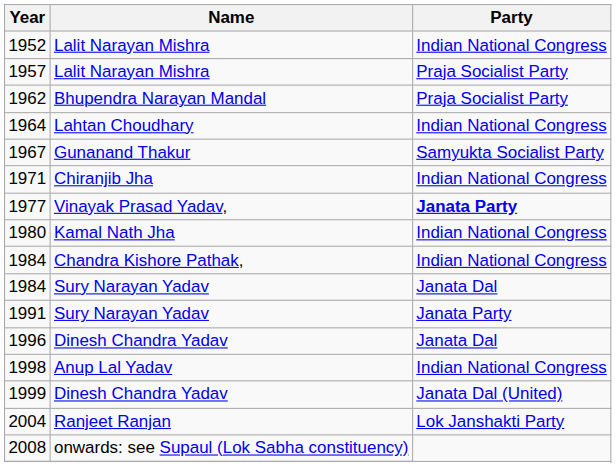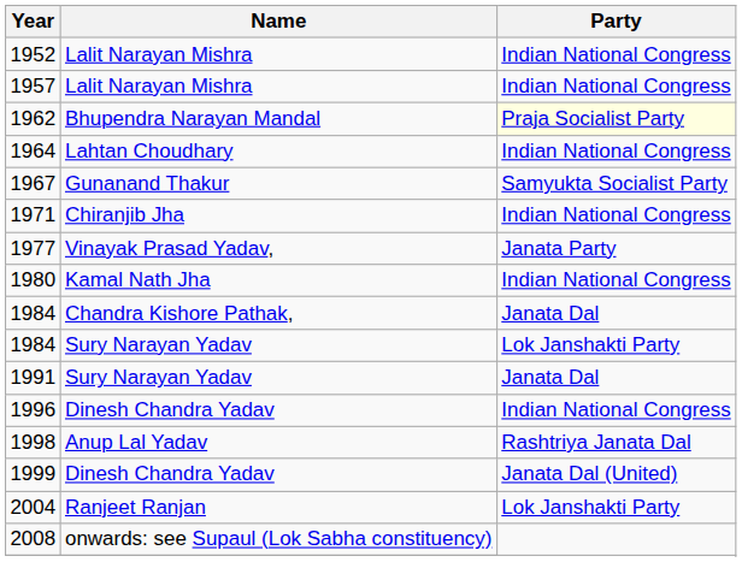 <table class="wikitable sortable">
 <tr>
 <th>Year</th>
 <th>Name</th>
 <th colspan="2">Party</th>
 </tr>
 <tr>
 <td>1952</td>
 <td><a href='#'>Lalit Narayan Mishra</a></td>
 <td><a href='#'>Indian National Congress</a></td>
 </tr>
 <tr>
 <td>1957</td>
 <td><a href='#'>Lalit Narayan Mishra</a></td>
-<td><a href='#'>Praja Socialist Party</a></td>
+<td><a href='#'>Indian National Congress</a></td>
 </tr>
 <tr>
 <td>1962</td>
 <td><a href='#'>Bhupendra Narayan Mandal</a></td>
-<td><a href='#'>Praja Socialist Party</a></td>
+<td style="background: lightyellow;"><a href='#'>Praja Socialist Party</a></td>
 </tr>
 <tr>
 <td>1964</td>
 <td><a href='#'>Lahtan Choudhary</a></td>
 <td><a href='#'>Indian National Congress</a></td>
 </tr>
 <tr>
 <td>1967</td>
 <td><a href='#'>Gunanand Thakur</a></td>
 <td><a href='#'>Samyukta Socialist Party</a></td>
 </tr>
 <tr>
 <td>1971</td>
 <td><a href='#'>Chiranjib Jha</a></td>
 <td><a href='#'>Indian National Congress</a></td>
 </tr>
 <tr>
 <td>1977</td>
 <td><a href='#'>Vinayak Prasad Yadav</a>,</td>
-<td><strong><a href='#'>Janata Party</a></strong></td>
+<td><a href='#'>Janata Party</a></td>
 </tr>
 <tr>
 <td>1980</td>
 <td><a href='#'>Kamal Nath Jha</a></td>
 <td><a href='#'>Indian National Congress</a></td>
 </tr>
 <tr>
 <td>1984</td>
 <td><a href='#'>Chandra Kishore Pathak</a>,</td>
-<td><a href='#'>Indian National Congress</a></td>
+<td><a href='#'>Janata Dal</a></td>
 </tr>
 <tr>
 <td>1984</td>
 <td><a href='#'>Sury Narayan Yadav</a></td>
-<td><a href='#'>Janata Dal</a></td>
+<td><a href='#'>Lok Janshakti Party</a></td>
 </tr>
 <tr>
 <td>1991</td>
 <td><a href='#'>Sury Narayan Yadav</a></td>
-<td><a href='#'>Janata Party</a></td>
+<td><a href='#'>Janata Dal</a></td>
 </tr>
 <tr>
 <td>1996</td>
 <td><a href='#'>Dinesh Chandra Yadav</a></td>
-<td><a href='#'>Janata Dal</a></td>
+<td><a href='#'>Indian National Congress</a></td>
 </tr>
 <tr>
 <td>1998</td>
 <td><a href='#'>Anup Lal Yadav</a></td>
-<td><a href='#'>Indian National Congress</a></td>
+<td><a href='#'>Rashtriya Janata Dal</a></td>
 </tr>
 <tr>
 <td>1999</td>
 <td><a href='#'>Dinesh Chandra Yadav</a></td>
 <td><a href='#'>Janata Dal (United)</a></td>
 </tr>
 <tr>
 <td>2004</td>
 <td><a href='#'>Ranjeet Ranjan</a></td>
 <td><a href='#'>Lok Janshakti Party</a></td>
 </tr>
 <tr>
 <td>2008</td>
 <td>onwards: see <a href='#'>Supaul (Lok Sabha constituency)</a></td>
 </tr>
 <tr>
 </tr>
 </table>
